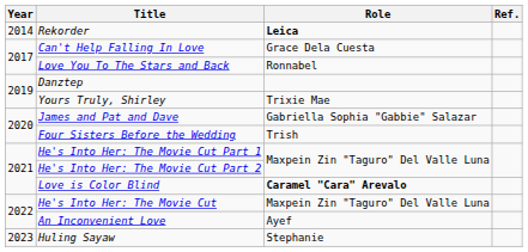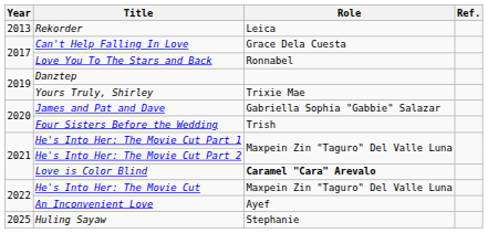 <table class="wikitable">
 <tr>
 <th>Year</th>
 <th>Title</th>
 <th>Role</th>
 <th>Ref.</th>
 </tr>
 <tr>
-<td>2014</td>
+<td>2013</td>
 <td><em>Rekorder</em></td>
-<td><strong>Leica</strong></td>
+<td>Leica</td>
 <td></td>
 </tr>
 <tr>
 <td rowspan="2">2017</td>
 <td><a href='#'><em>Can't Help Falling In Love</em></a></td>
 <td>Grace Dela Cuesta</td>
 <td></td>
 </tr>
 <tr>
 <td><em><a href='#'>Love You To The Stars and Back</a></em></td>
 <td>Ronnabel</td>
 <td></td>
 </tr>
 <tr>
 <td rowspan="2">2019</td>
 <td><em>Danztep</em></td>
 <td></td>
 <td></td>
 </tr>
 <tr>
 <td><em>Yours Truly, Shirley</em></td>
 <td>Trixie Mae</td>
 <td></td>
 </tr>
 <tr>
 <td rowspan="2">2020</td>
 <td><em><a href='#'>James and Pat and Dave</a></em></td>
 <td>Gabriella Sophia "Gabbie" Salazar</td>
 <td></td>
 </tr>
 <tr>
 <td><em><a href='#'>Four Sisters Before the Wedding</a></em></td>
 <td>Trish</td>
 <td></td>
 </tr>
 <tr>
 <td rowspan="3">2021</td>
 <td><em><a href='#'>He's Into Her: The Movie Cut Part 1</a></em></td>
 <td rowspan="2">Maxpein Zin "Taguro" Del Valle Luna</td>
 <td rowspan="2"></td>
 </tr>
 <tr>
 <td><em><a href='#'>He's Into Her: The Movie Cut Part 2</a></em></td>
 </tr>
 <tr>
 <td><em><a href='#'>Love is Color Blind</a></em></td>
 <td><strong>Caramel "Cara" Arevalo</strong></td>
 <td></td>
 </tr>
 <tr>
 <td rowspan="2">2022</td>
 <td><em><a href='#'>He's Into Her: The Movie Cut</a></em></td>
 <td>Maxpein Zin "Taguro" Del Valle Luna</td>
 <td></td>
 </tr>
 <tr>
 <td><em><a href='#'>An Inconvenient Love</a></em></td>
 <td>Ayef</td>
 <td></td>
 </tr>
 <tr>
-<td>2023</td>
+<td>2025</td>
 <td><em>Huling Sayaw</em></td>
 <td>Stephanie</td>
 <td></td>
 </tr>
 </table>
